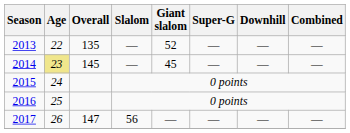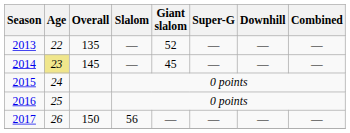 <table class=wikitable style="text-align:center">
 <tr>
 <th>Season</th>
 <th>Age</th>
 <th>Overall</th>
 <th>Slalom</th>
 <th>Giant<br>slalom</th>
 <th>Super-G</th>
 <th>Downhill</th>
 <th>Combined</th>
 </tr>
 <tr>
 <td><a href='#'>2013</a></td>
 <td><em>22</em></td>
 <td>135</td>
 <td>—</td>
 <td>52</td>
 <td>—</td>
 <td>—</td>
 <td>—</td>
 </tr>
 <tr>
 <td><a href='#'>2014</a></td>
 <td style="background: khaki;"><em>23</em></td>
 <td>145</td>
 <td>—</td>
 <td>45</td>
 <td>—</td>
 <td>—</td>
 <td>—</td>
 </tr>
 <tr>
 <td><a href='#'>2015</a></td>
 <td><em>24</em></td>
 <td></td>
 <td colspan="5"><em>0 points</em></td>
 </tr>
 <tr>
 <td><a href='#'>2016</a></td>
 <td><em>25</em></td>
 <td></td>
 <td colspan="5"><em>0 points</em></td>
 </tr>
 <tr>
 <td><a href='#'>2017</a></td>
 <td><em>26</em></td>
-<td>147</td>
+<td>150</td>
 <td>56</td>
 <td>—</td>
 <td>—</td>
 <td>—</td>
 <td>—</td>
 </tr>
 <tr>
 </tr>
 </table>
